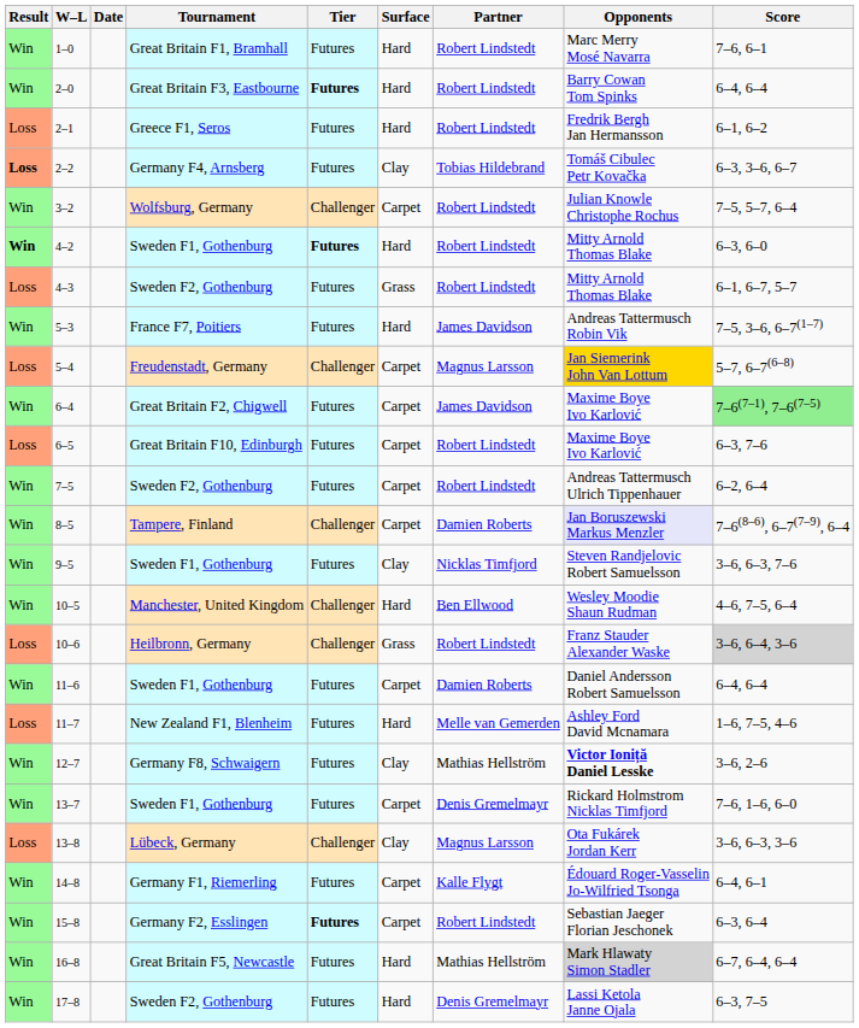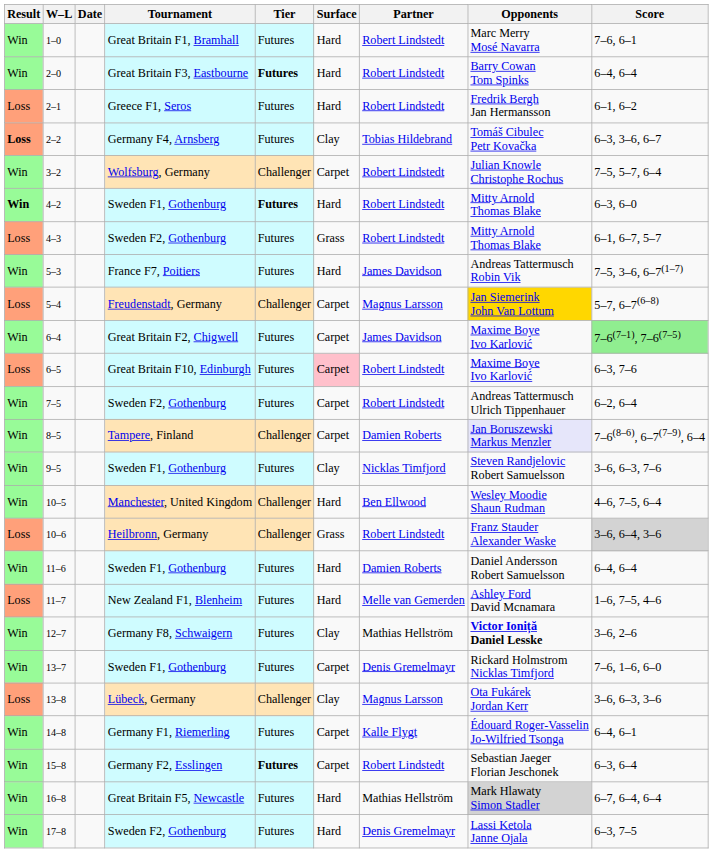 <table class="sortable wikitable">
 <tr>
 <th>Result</th>
 <th class="unsortable">W–L</th>
 <th>Date</th>
 <th>Tournament</th>
 <th>Tier</th>
 <th>Surface</th>
 <th>Partner</th>
 <th>Opponents</th>
 <th class="unsortable">Score</th>
 </tr>
 <tr>
 <td style="background:#98fb98;">Win</td>
 <td><small>1–0</small></td>
 <td></td>
 <td style="background:#cffcff;">Great Britain F1, <a href='#'>Bramhall</a></td>
 <td style="background:#cffcff;">Futures</td>
 <td>Hard</td>
 <td> <a href='#'>Robert Lindstedt</a></td>
 <td> Marc Merry <br>  <a href='#'>Mosé Navarra</a></td>
 <td>7–6, 6–1</td>
 </tr>
 <tr>
 <td style="background:#98fb98;">Win</td>
 <td><small>2–0</small></td>
 <td></td>
 <td style="background:#cffcff;">Great Britain F3, <a href='#'>Eastbourne</a></td>
 <td style="background:#cffcff;"><strong>Futures</strong></td>
 <td>Hard</td>
 <td> <a href='#'>Robert Lindstedt</a></td>
 <td> <a href='#'>Barry Cowan</a> <br>  <a href='#'>Tom Spinks</a></td>
 <td>6–4, 6–4</td>
 </tr>
 <tr>
 <td style="background:#ffa07a;">Loss</td>
 <td><small>2–1</small></td>
 <td></td>
 <td style="background:#cffcff;">Greece F1, <a href='#'>Seros</a></td>
 <td style="background:#cffcff;">Futures</td>
 <td>Hard</td>
 <td> <a href='#'>Robert Lindstedt</a></td>
 <td> <a href='#'>Fredrik Bergh</a> <br>  Jan Hermansson</td>
 <td>6–1, 6–2</td>
 </tr>
 <tr>
 <td style="background:#ffa07a;"><strong>Loss</strong></td>
 <td><small>2–2</small></td>
 <td></td>
 <td style="background:#cffcff;">Germany F4, <a href='#'>Arnsberg</a></td>
 <td style="background:#cffcff;">Futures</td>
 <td>Clay</td>
 <td> <a href='#'>Tobias Hildebrand</a></td>
 <td> <a href='#'>Tomáš Cibulec</a> <br>  <a href='#'>Petr Kovačka</a></td>
 <td>6–3, 3–6, 6–7</td>
 </tr>
 <tr>
 <td style="background:#98fb98;">Win</td>
 <td><small>3–2</small></td>
 <td></td>
 <td style="background:moccasin;"><a href='#'>Wolfsburg</a>, Germany</td>
 <td style="background:moccasin;">Challenger</td>
 <td>Carpet</td>
 <td> <a href='#'>Robert Lindstedt</a></td>
 <td> <a href='#'>Julian Knowle</a> <br>  <a href='#'>Christophe Rochus</a></td>
 <td>7–5, 5–7, 6–4</td>
 </tr>
 <tr>
 <td style="background:#98fb98;"><strong>Win</strong></td>
 <td><small>4–2</small></td>
 <td></td>
 <td style="background:#cffcff;">Sweden F1, <a href='#'>Gothenburg</a></td>
 <td style="background:#cffcff;"><strong>Futures</strong></td>
 <td>Hard</td>
 <td> <a href='#'>Robert Lindstedt</a></td>
 <td> <a href='#'>Mitty Arnold</a> <br>  <a href='#'>Thomas Blake</a></td>
 <td>6–3, 6–0</td>
 </tr>
 <tr>
 <td style="background:#ffa07a;">Loss</td>
 <td><small>4–3</small></td>
 <td></td>
 <td style="background:#cffcff;">Sweden F2, <a href='#'>Gothenburg</a></td>
 <td style="background:#cffcff;">Futures</td>
 <td>Grass</td>
 <td> <a href='#'>Robert Lindstedt</a></td>
 <td> <a href='#'>Mitty Arnold</a> <br>  <a href='#'>Thomas Blake</a></td>
 <td>6–1, 6–7, 5–7</td>
 </tr>
 <tr>
 <td style="background:#98fb98;">Win</td>
 <td><small>5–3</small></td>
 <td></td>
 <td style="background:#cffcff;">France F7, <a href='#'>Poitiers</a></td>
 <td style="background:#cffcff;">Futures</td>
 <td>Hard</td>
 <td> <a href='#'>James Davidson</a></td>
 <td> Andreas Tattermusch <br>  <a href='#'>Robin Vik</a></td>
 <td>7–5, 3–6, 6–7<sup>(1–7)</sup></td>
 </tr>
 <tr>
 <td style="background:#ffa07a;">Loss</td>
 <td><small>5–4</small></td>
 <td></td>
 <td style="background:moccasin;"><a href='#'>Freudenstadt</a>, Germany</td>
 <td style="background:moccasin;">Challenger</td>
 <td>Carpet</td>
 <td> <a href='#'>Magnus Larsson</a></td>
 <td style="background: gold;"> <a href='#'>Jan Siemerink</a> <br>  <a href='#'>John Van Lottum</a></td>
 <td>5–7, 6–7<sup>(6–8)</sup></td>
 </tr>
 <tr>
 <td style="background:#98fb98;">Win</td>
 <td><small>6–4</small></td>
 <td></td>
 <td style="background:#cffcff;">Great Britain F2, <a href='#'>Chigwell</a></td>
 <td style="background:#cffcff;">Futures</td>
 <td>Carpet</td>
 <td> <a href='#'>James Davidson</a></td>
 <td> <a href='#'>Maxime Boye</a> <br>  <a href='#'>Ivo Karlović</a></td>
 <td style="background: lightgreen;">7–6<sup>(7–1)</sup>, 7–6<sup>(7–5)</sup></td>
 </tr>
 <tr>
 <td style="background:#ffa07a;">Loss</td>
 <td><small>6–5</small></td>
 <td></td>
 <td style="background:#cffcff;">Great Britain F10, <a href='#'>Edinburgh</a></td>
 <td style="background:#cffcff;">Futures</td>
-<td>Carpet</td>
+<td style="background: pink;">Carpet</td>
 <td> <a href='#'>Robert Lindstedt</a></td>
 <td> <a href='#'>Maxime Boye</a> <br>  <a href='#'>Ivo Karlović</a></td>
 <td>6–3, 7–6</td>
 </tr>
 <tr>
 <td style="background:#98fb98;">Win</td>
 <td><small>7–5</small></td>
 <td></td>
 <td style="background:#cffcff;">Sweden F2, <a href='#'>Gothenburg</a></td>
 <td style="background:#cffcff;">Futures</td>
 <td>Carpet</td>
 <td> <a href='#'>Robert Lindstedt</a></td>
 <td> Andreas Tattermusch <br>  Ulrich Tippenhauer</td>
 <td>6–2, 6–4</td>
 </tr>
 <tr>
 <td style="background:#98fb98;">Win</td>
 <td><small>8–5</small></td>
 <td></td>
 <td style="background:moccasin;"><a href='#'>Tampere</a>, Finland</td>
 <td style="background:moccasin;">Challenger</td>
 <td>Carpet</td>
 <td> <a href='#'>Damien Roberts</a></td>
 <td style="background: lavender;"> <a href='#'>Jan Boruszewski</a> <br>  <a href='#'>Markus Menzler</a></td>
 <td>7–6<sup>(8–6)</sup>, 6–7<sup>(7–9)</sup>, 6–4</td>
 </tr>
 <tr>
 <td style="background:#98fb98;">Win</td>
 <td><small>9–5</small></td>
 <td></td>
 <td style="background:#cffcff;">Sweden F1, <a href='#'>Gothenburg</a></td>
 <td style="background:#cffcff;">Futures</td>
 <td>Clay</td>
 <td> <a href='#'>Nicklas Timfjord</a></td>
 <td> <a href='#'>Steven Randjelovic</a> <br>  Robert Samuelsson</td>
 <td>3–6, 6–3, 7–6</td>
 </tr>
 <tr>
 <td style="background:#98fb98;">Win</td>
 <td><small>10–5</small></td>
 <td></td>
 <td style="background:moccasin;"><a href='#'>Manchester</a>, United Kingdom</td>
 <td style="background:moccasin;">Challenger</td>
 <td>Hard</td>
 <td> <a href='#'>Ben Ellwood</a></td>
 <td> <a href='#'>Wesley Moodie</a> <br>  <a href='#'>Shaun Rudman</a></td>
 <td>4–6, 7–5, 6–4</td>
 </tr>
 <tr>
 <td style="background:#ffa07a;">Loss</td>
 <td><small>10–6</small></td>
 <td></td>
 <td style="background:moccasin;"><a href='#'>Heilbronn</a>, Germany</td>
 <td style="background:moccasin;">Challenger</td>
 <td>Grass</td>
 <td> <a href='#'>Robert Lindstedt</a></td>
 <td> <a href='#'>Franz Stauder</a> <br>  <a href='#'>Alexander Waske</a></td>
 <td style="background: lightgrey;">3–6, 6–4, 3–6</td>
 </tr>
 <tr>
 <td style="background:#98fb98;">Win</td>
 <td><small>11–6</small></td>
 <td></td>
 <td style="background:#cffcff;">Sweden F1, <a href='#'>Gothenburg</a></td>
 <td style="background:#cffcff;">Futures</td>
-<td>Carpet</td>
+<td>Hard</td>
 <td> <a href='#'>Damien Roberts</a></td>
 <td> Daniel Andersson <br>  Robert Samuelsson</td>
 <td>6–4, 6–4</td>
 </tr>
 <tr>
 <td style="background:#ffa07a;">Loss</td>
 <td><small>11–7</small></td>
 <td></td>
 <td style="background:#cffcff;">New Zealand F1, <a href='#'>Blenheim</a></td>
 <td style="background:#cffcff;">Futures</td>
 <td>Hard</td>
 <td> <a href='#'>Melle van Gemerden</a></td>
 <td> <a href='#'>Ashley Ford</a> <br>  David Mcnamara</td>
 <td>1–6, 7–5, 4–6</td>
 </tr>
 <tr>
 <td style="background:#98fb98;">Win</td>
 <td><small>12–7</small></td>
 <td></td>
 <td style="background:#cffcff;">Germany F8, <a href='#'>Schwaigern</a></td>
 <td style="background:#cffcff;">Futures</td>
 <td>Clay</td>
 <td> Mathias Hellström</td>
 <td><strong> <a href='#'>Victor Ioniță</a> <br>  Daniel Lesske</strong></td>
 <td>3–6, 2–6</td>
 </tr>
 <tr>
 <td style="background:#98fb98;">Win</td>
 <td><small>13–7</small></td>
 <td></td>
 <td style="background:#cffcff;">Sweden F1, <a href='#'>Gothenburg</a></td>
 <td style="background:#cffcff;">Futures</td>
 <td>Carpet</td>
 <td> <a href='#'>Denis Gremelmayr</a></td>
 <td> Rickard Holmstrom <br>  <a href='#'>Nicklas Timfjord</a></td>
 <td>7–6, 1–6, 6–0</td>
 </tr>
 <tr>
 <td style="background:#ffa07a;">Loss</td>
 <td><small>13–8</small></td>
 <td></td>
 <td style="background:moccasin;"><a href='#'>Lübeck</a>, Germany</td>
 <td style="background:moccasin;">Challenger</td>
 <td>Clay</td>
 <td> <a href='#'>Magnus Larsson</a></td>
 <td> <a href='#'>Ota Fukárek</a> <br>  <a href='#'>Jordan Kerr</a></td>
 <td>3–6, 6–3, 3–6</td>
 </tr>
 <tr>
 <td style="background:#98fb98;">Win</td>
 <td><small>14–8</small></td>
 <td></td>
 <td style="background:#cffcff;">Germany F1, <a href='#'>Riemerling</a></td>
 <td style="background:#cffcff;">Futures</td>
 <td>Carpet</td>
 <td> <a href='#'>Kalle Flygt</a></td>
 <td> <a href='#'>Édouard Roger-Vasselin</a> <br>  <a href='#'>Jo-Wilfried Tsonga</a></td>
 <td>6–4, 6–1</td>
 </tr>
 <tr>
 <td style="background:#98fb98;">Win</td>
 <td><small>15–8</small></td>
 <td></td>
 <td style="background:#cffcff;">Germany F2, <a href='#'>Esslingen</a></td>
 <td style="background:#cffcff;"><strong>Futures</strong></td>
 <td>Carpet</td>
 <td> <a href='#'>Robert Lindstedt</a></td>
 <td> Sebastian Jaeger <br>  Florian Jeschonek</td>
 <td>6–3, 6–4</td>
 </tr>
 <tr>
 <td style="background:#98fb98;">Win</td>
 <td><small>16–8</small></td>
 <td></td>
 <td style="background:#cffcff;">Great Britain F5, <a href='#'>Newcastle</a></td>
 <td style="background:#cffcff;">Futures</td>
 <td>Hard</td>
 <td> Mathias Hellström</td>
 <td style="background: lightgrey;"> Mark Hlawaty <br>  <a href='#'>Simon Stadler</a></td>
 <td>6–7, 6–4, 6–4</td>
 </tr>
 <tr>
 <td style="background:#98fb98;">Win</td>
 <td><small>17–8</small></td>
 <td></td>
 <td style="background:#cffcff;">Sweden F2, <a href='#'>Gothenburg</a></td>
 <td style="background:#cffcff;">Futures</td>
 <td>Hard</td>
 <td> <a href='#'>Denis Gremelmayr</a></td>
 <td> <a href='#'>Lassi Ketola</a> <br>  <a href='#'>Janne Ojala</a></td>
 <td>6–3, 7–5</td>
 </tr>
 </table>
